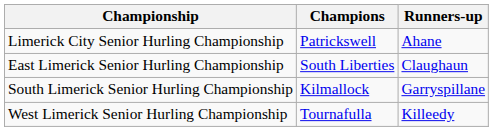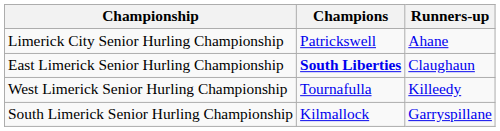 <table class=wikitable>
 <tr>
 <th>Championship</th>
 <th>Champions</th>
 <th>Runners-up</th>
 </tr>
 <tr>
 <td>Limerick City Senior Hurling Championship</td>
 <td><a href='#'>Patrickswell</a></td>
 <td><a href='#'>Ahane</a></td>
 </tr>
 <tr>
 <td>East Limerick Senior Hurling Championship</td>
-<td><a href='#'>South Liberties</a></td>
+<td><strong><a href='#'>South Liberties</a></strong></td>
 <td><a href='#'>Claughaun</a></td>
+</tr>
+<tr>
+<td>West Limerick Senior Hurling Championship</td>
+<td><a href='#'>Tournafulla</a></td>
+<td><a href='#'>Killeedy</a></td>
 </tr>
 <tr>
 <td>South Limerick Senior Hurling Championship</td>
 <td><a href='#'>Kilmallock</a></td>
 <td><a href='#'>Garryspillane</a></td>
 </tr>
-<tr>
-<td>West Limerick Senior Hurling Championship</td>
-<td><a href='#'>Tournafulla</a></td>
-<td><a href='#'>Killeedy</a></td>
-</tr>
 </table>
